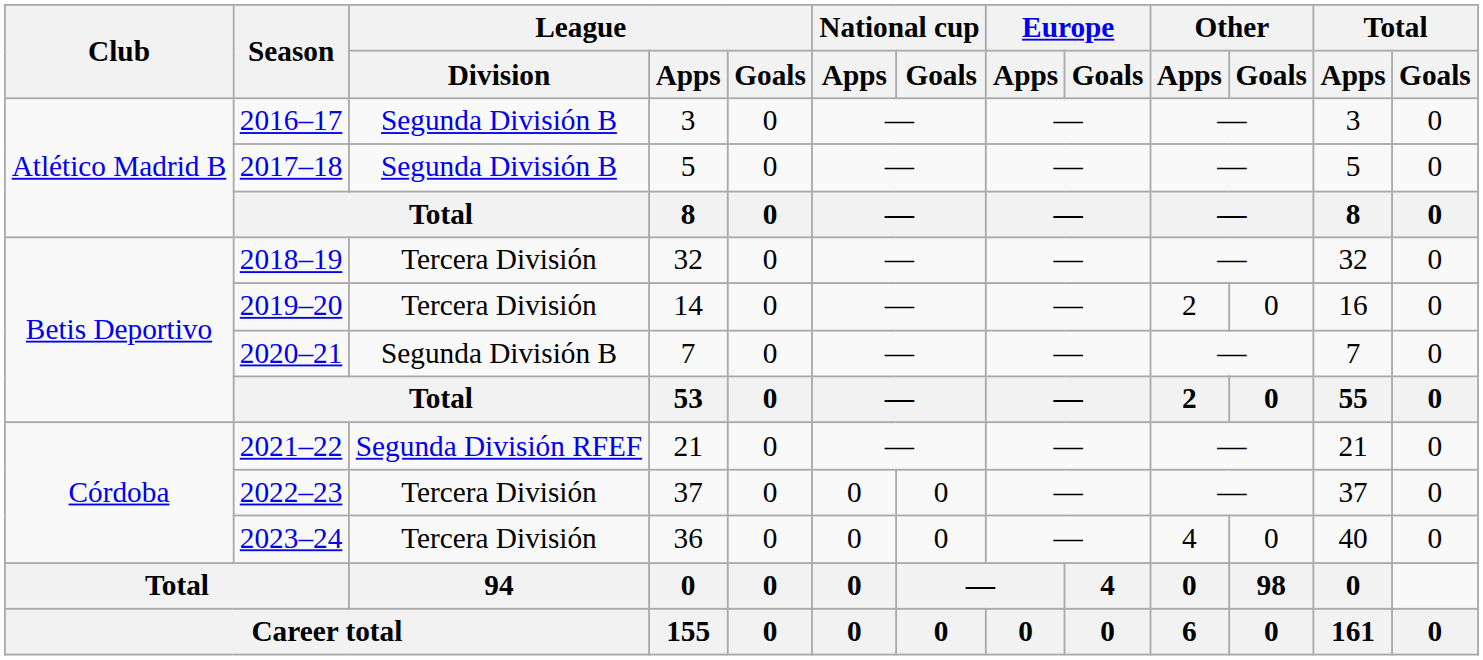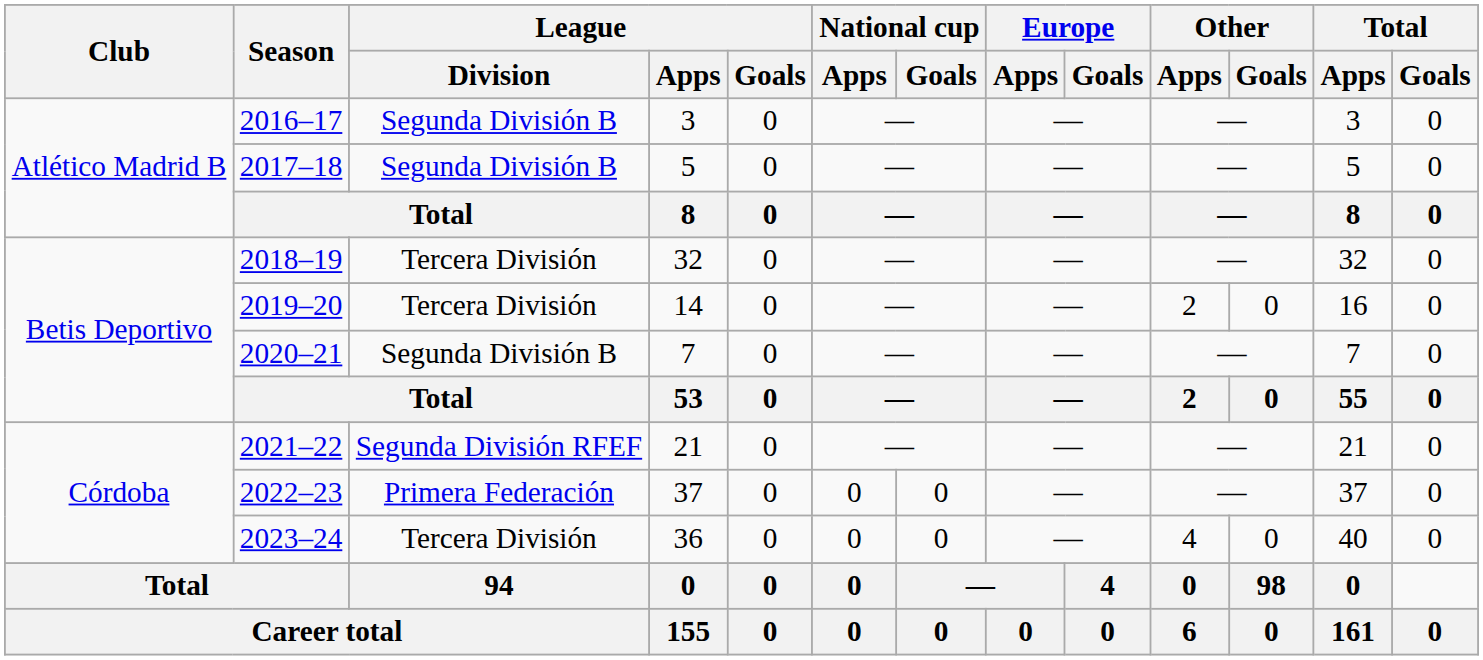 <table class="wikitable" style="text-align:center">
 <tr>
 <th rowspan="2">Club</th>
 <th rowspan="2">Season</th>
 <th colspan="3">League</th>
 <th colspan="2">National cup</th>
 <th colspan="2"><a href='#'>Europe</a></th>
 <th colspan="2">Other</th>
 <th colspan="2">Total</th>
 </tr>
 <tr>
 <th>Division</th>
 <th>Apps</th>
 <th>Goals</th>
 <th>Apps</th>
 <th>Goals</th>
 <th>Apps</th>
 <th>Goals</th>
 <th>Apps</th>
 <th>Goals</th>
 <th>Apps</th>
 <th>Goals</th>
 </tr>
 <tr>
 <td rowspan="3"><a href='#'>Atlético Madrid B</a></td>
 <td><a href='#'>2016–17</a></td>
 <td><a href='#'>Segunda División B</a></td>
 <td>3</td>
 <td>0</td>
 <td colspan="2">—</td>
 <td colspan="2">—</td>
 <td colspan="2">—</td>
 <td>3</td>
 <td>0</td>
 </tr>
 <tr>
 <td><a href='#'>2017–18</a></td>
 <td><a href='#'>Segunda División B</a></td>
 <td>5</td>
 <td>0</td>
 <td colspan="2">—</td>
 <td colspan="2">—</td>
 <td colspan="2">—</td>
 <td>5</td>
 <td>0</td>
 </tr>
 <tr>
 <th colspan="2">Total</th>
 <th>8</th>
 <th>0</th>
 <th colspan="2">—</th>
 <th colspan="2">—</th>
 <th colspan="2">—</th>
 <th>8</th>
 <th>0</th>
 </tr>
 <tr>
 <td rowspan="4"><a href='#'>Betis Deportivo</a></td>
 <td><a href='#'>2018–19</a></td>
 <td>Tercera División</td>
 <td>32</td>
 <td>0</td>
 <td colspan="2">—</td>
 <td colspan="2">—</td>
 <td colspan="2">—</td>
 <td>32</td>
 <td>0</td>
 </tr>
 <tr>
 <td><a href='#'>2019–20</a></td>
 <td>Tercera División</td>
 <td>14</td>
 <td>0</td>
 <td colspan="2">—</td>
 <td colspan="2">—</td>
 <td>2</td>
 <td>0</td>
 <td>16</td>
 <td>0</td>
 </tr>
 <tr>
 <td><a href='#'>2020–21</a></td>
 <td>Segunda División B</td>
 <td>7</td>
 <td>0</td>
 <td colspan="2">—</td>
 <td colspan="2">—</td>
 <td colspan="2">—</td>
 <td>7</td>
 <td>0</td>
 </tr>
 <tr>
 <th colspan="2">Total</th>
 <th>53</th>
 <th>0</th>
 <th colspan="2">—</th>
 <th colspan="2">—</th>
 <th>2</th>
 <th>0</th>
 <th>55</th>
 <th>0</th>
 </tr>
 <tr>
 <td rowspan="3"><a href='#'>Córdoba</a></td>
 <td><a href='#'>2021–22</a></td>
 <td><a href='#'>Segunda División RFEF</a></td>
 <td>21</td>
 <td>0</td>
 <td colspan="2">—</td>
 <td colspan="2">—</td>
 <td colspan="2">—</td>
 <td>21</td>
 <td>0</td>
 </tr>
 <tr>
 <td><a href='#'>2022–23</a></td>
-<td>Tercera División</td>
+<td><a href='#'>Primera Federación</a></td>
 <td>37</td>
 <td>0</td>
 <td>0</td>
 <td>0</td>
 <td colspan="2">—</td>
 <td colspan="2">—</td>
 <td>37</td>
 <td>0</td>
 </tr>
 <tr>
 <td><a href='#'>2023–24</a></td>
 <td>Tercera División</td>
 <td>36</td>
 <td>0</td>
 <td>0</td>
 <td>0</td>
 <td colspan="2">—</td>
 <td>4</td>
 <td>0</td>
 <td>40</td>
 <td>0</td>
 </tr>
 <tr>
 <th colspan="2">Total</th>
 <th>94</th>
 <th>0</th>
 <th>0</th>
 <th>0</th>
 <th colspan="2">—</th>
 <th>4</th>
 <th>0</th>
 <th>98</th>
 <th>0</th>
 </tr>
 <tr>
 <th colspan="3">Career total</th>
 <th>155</th>
 <th>0</th>
 <th>0</th>
 <th>0</th>
 <th>0</th>
 <th>0</th>
 <th>6</th>
 <th>0</th>
 <th>161</th>
 <th>0</th>
 </tr>
 </table>
